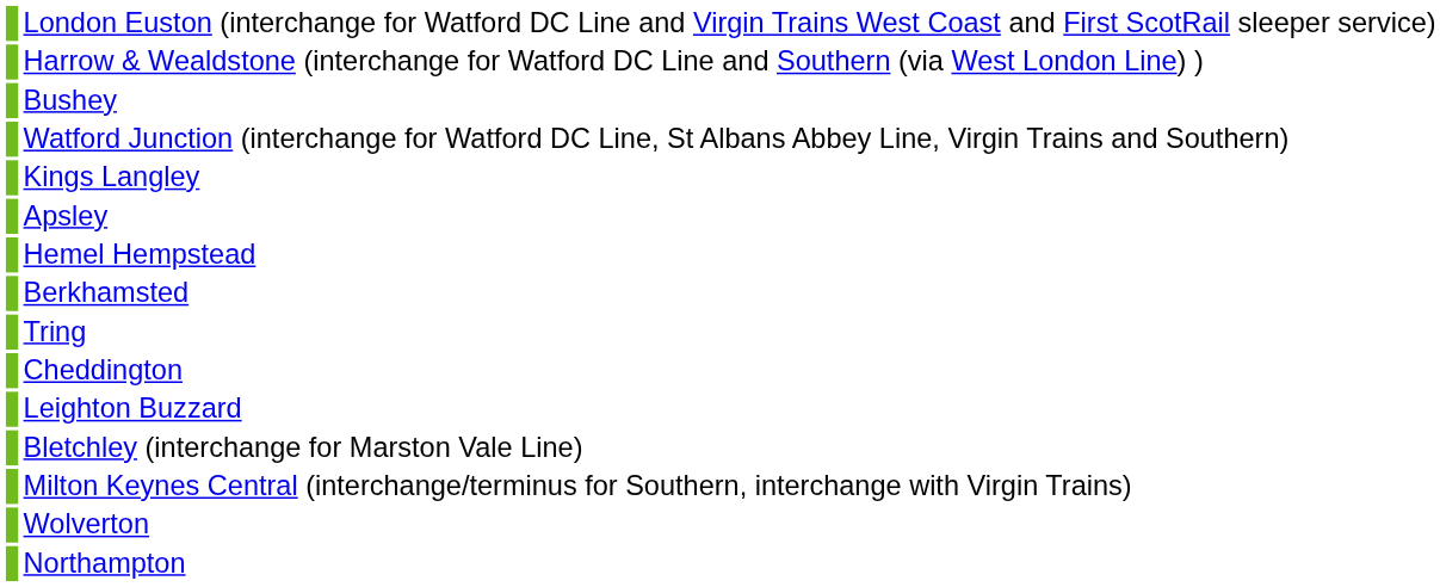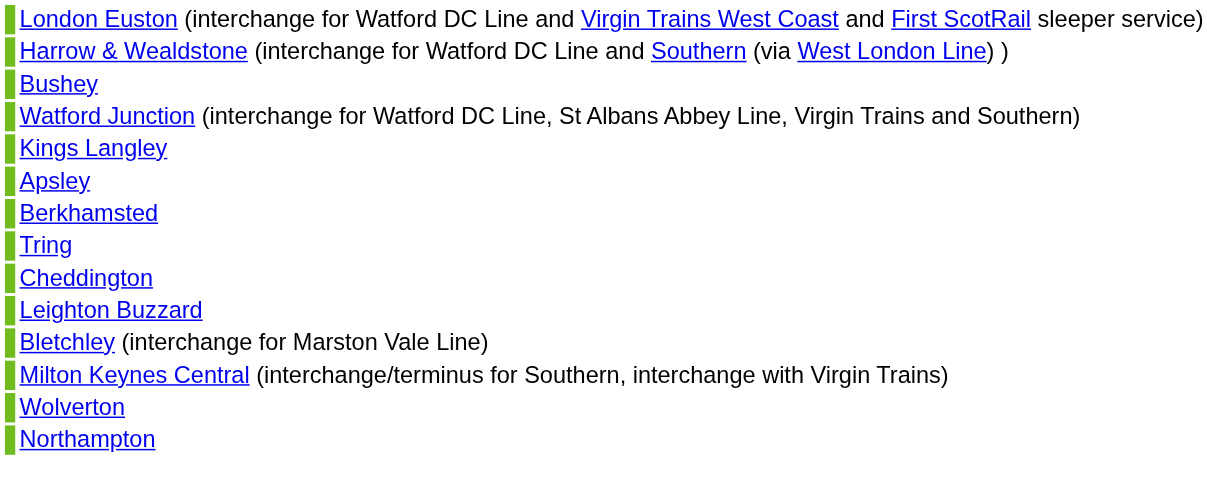 <table style="width: 70%;">
 <tr>
 <td style="background:#70BC1F;"> </td>
 <td><a href='#'>London Euston</a> (interchange for Watford DC Line and <a href='#'>Virgin Trains West Coast</a> and <a href='#'>First ScotRail</a> sleeper service)</td>
 </tr>
 <tr>
 <td style="background:#70BC1F;"> </td>
 <td><a href='#'>Harrow & Wealdstone</a> (interchange for Watford DC Line and <a href='#'>Southern</a> (via <a href='#'>West London Line</a>) )</td>
 </tr>
 <tr>
 <td style="background:#70BC1F;"> </td>
 <td><a href='#'>Bushey</a></td>
 </tr>
 <tr>
 <td style="background:#70BC1F;"> </td>
 <td><a href='#'>Watford Junction</a> (interchange for Watford DC Line, St Albans Abbey Line, Virgin Trains and Southern)</td>
 </tr>
 <tr>
 <td style="background:#70BC1F;"> </td>
 <td><a href='#'>Kings Langley</a></td>
 </tr>
 <tr>
 <td style="background:#70BC1F;"> </td>
 <td><a href='#'>Apsley</a></td>
-</tr>
-<tr>
-<td style="background:#70BC1F;"> </td>
-<td><a href='#'>Hemel Hempstead</a></td>
 </tr>
 <tr>
 <td style="background:#70BC1F;"> </td>
 <td><a href='#'>Berkhamsted</a></td>
 </tr>
 <tr>
 <td style="background:#70BC1F;"> </td>
 <td><a href='#'>Tring</a></td>
 </tr>
 <tr>
 <td style="background:#70BC1F;"> </td>
 <td><a href='#'>Cheddington</a></td>
 </tr>
 <tr>
 <td style="background:#70BC1F;"> </td>
 <td><a href='#'>Leighton Buzzard</a></td>
 </tr>
 <tr>
 <td style="background:#70BC1F;"> </td>
 <td><a href='#'>Bletchley</a> (interchange for Marston Vale Line)</td>
 </tr>
 <tr>
 <td style="background:#70BC1F;"> </td>
 <td><a href='#'>Milton Keynes Central</a> (interchange/terminus for Southern, interchange with Virgin Trains)</td>
 </tr>
 <tr>
 <td style="background:#70BC1F;"> </td>
 <td><a href='#'>Wolverton</a></td>
 </tr>
 <tr>
 <td style="background:#70BC1F;"> </td>
 <td><a href='#'>Northampton</a></td>
 </tr>
 </table>
